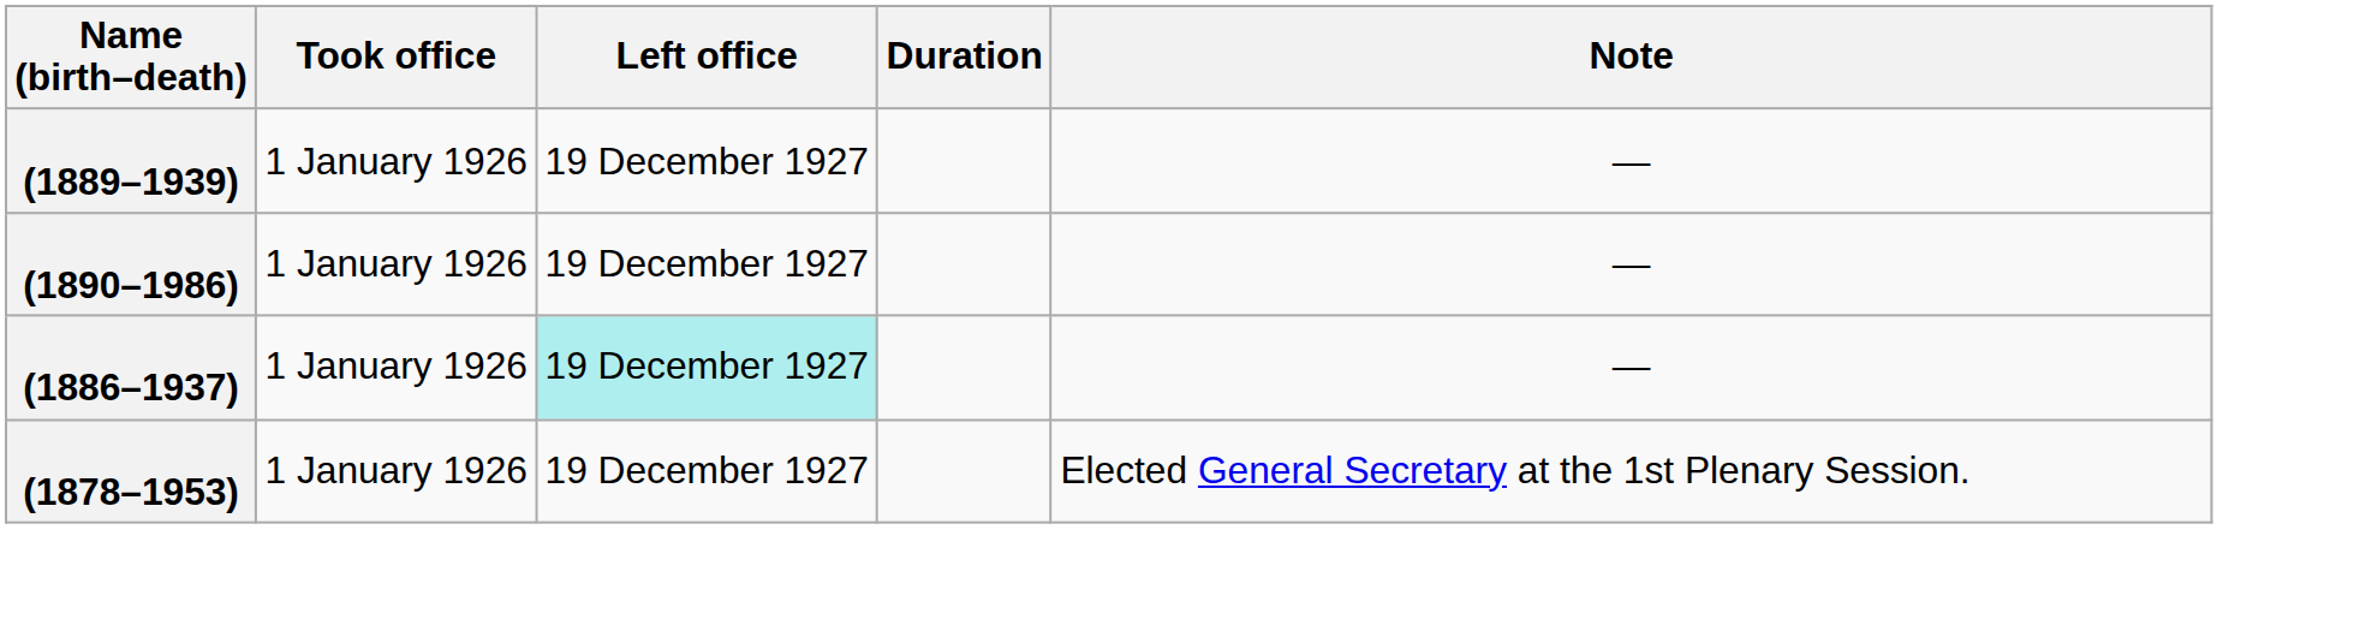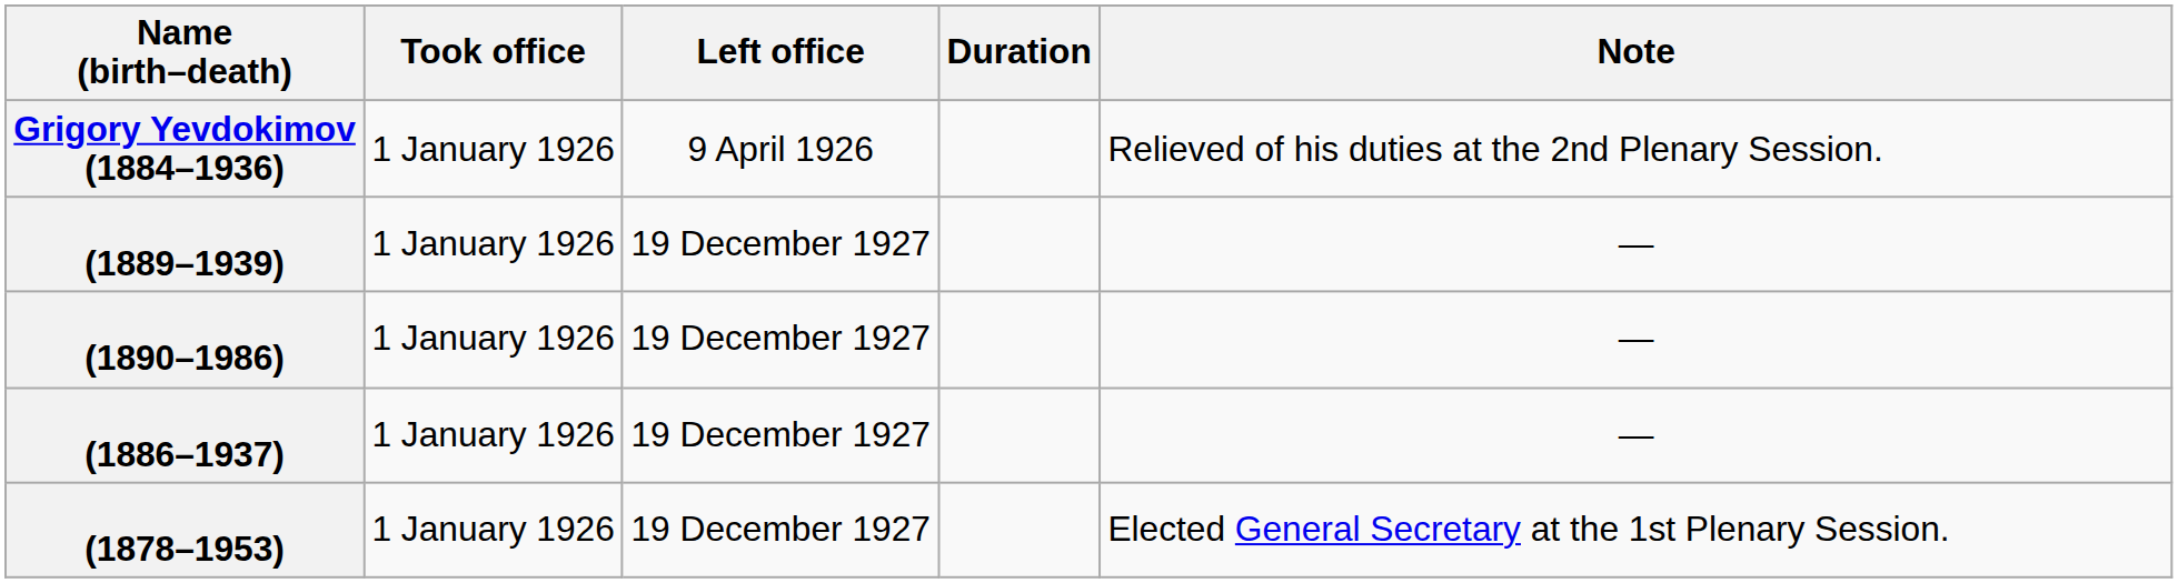 <table class="wikitable plainrowheaders sortable" style="text-align:center;" border="1">
 <tr>
 <th scope="col">Name<br>(birth–death)</th>
 <th scope="col">Took office</th>
 <th scope="col">Left office</th>
 <th scope="col">Duration</th>
 <th scope="col" style="width:30em;">Note</th>
+</tr>
+<tr>
+<th scope="row"><a href='#'>Grigory Yevdokimov</a><br>(1884–1936)</th>
+<td>1 January 1926</td>
+<td>9 April 1926</td>
+<td></td>
+<td align="left">Relieved of his duties at the 2nd Plenary Session.</td>
 </tr>
 <tr>
 <th scope="row"><br>(1889–1939)</th>
 <td>1 January 1926</td>
 <td>19 December 1927</td>
 <td></td>
 <td>—</td>
 </tr>
 <tr>
 <th scope="row"><br>(1890–1986)</th>
 <td>1 January 1926</td>
 <td>19 December 1927</td>
 <td></td>
 <td>—</td>
 </tr>
 <tr>
 <th scope="row"><br>(1886–1937)</th>
 <td>1 January 1926</td>
-<td style="background: paleturquoise;">19 December 1927</td>
+<td>19 December 1927</td>
 <td></td>
 <td>—</td>
 </tr>
 <tr>
 <th scope="row"><br>(1878–1953)</th>
 <td>1 January 1926</td>
 <td>19 December 1927</td>
 <td></td>
 <td align="left">Elected <a href='#'>General Secretary</a> at the 1st Plenary Session.</td>
 </tr>
 </table>
